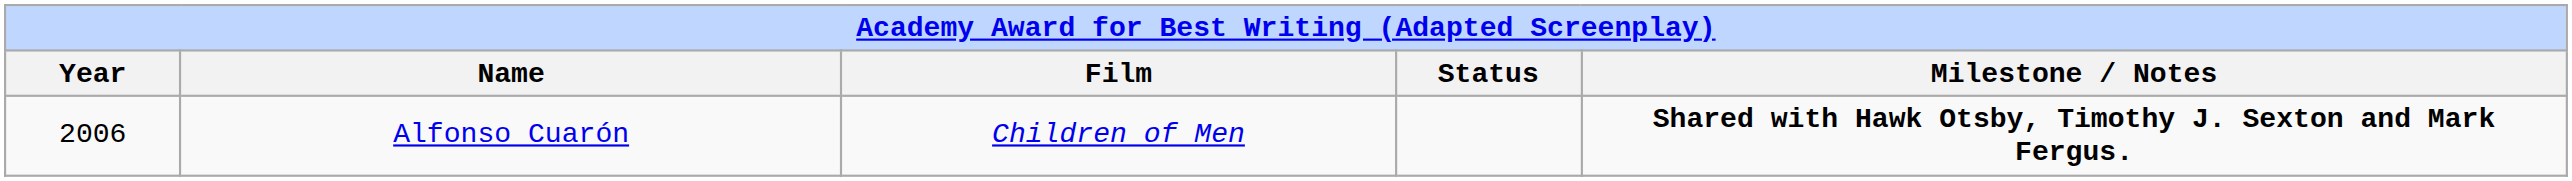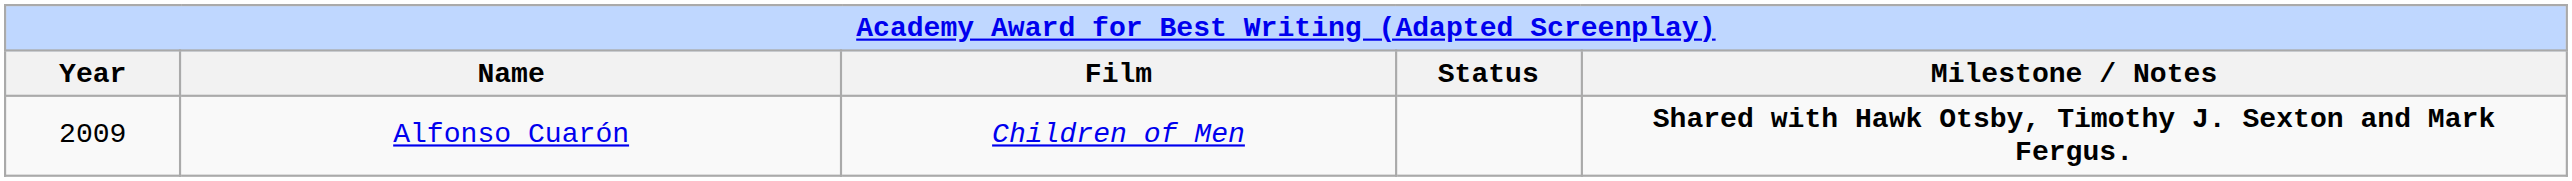 <table class="wikitable" style="text-align: center">
 <tr ---- bgcolor="#bfd7ff">
 <td colspan=5 align=center><strong><a href='#'>Academy Award for Best Writing (Adapted Screenplay)</a></strong></td>
 </tr>
 <tr ---- bgcolor="#ebf5ff">
 <th width="75">Year</th>
 <th width="300">Name</th>
 <th width="250">Film</th>
 <th width="80">Status</th>
 <th width="450">Milestone / Notes</th>
 </tr>
 <tr>
-<td>2006</td>
+<td>2009</td>
 <td><a href='#'>Alfonso Cuarón</a></td>
 <td><em><a href='#'>Children of Men</a></em></td>
 <td></td>
 <td><strong>Shared with Hawk Otsby, Timothy J. Sexton and Mark Fergus.</strong></td>
 </tr>
 </table>
